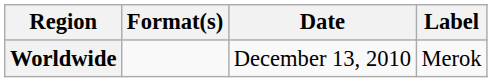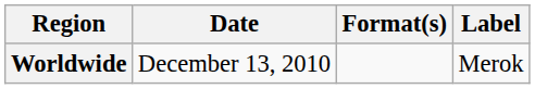 <table class="wikitable plainrowheaders">
 <tr>
 <th scope="col">Region</th>
+<th scope="col">Date</th>
 <th scope="col">Format(s)</th>
-<th scope="col">Date</th>
 <th scope="col">Label</th>
 </tr>
 <tr>
 <th scope="row">Worldwide</th>
+<td>December 13, 2010</td>
 <td></td>
-<td>December 13, 2010</td>
 <td>Merok</td>
 </tr>
 </table>
